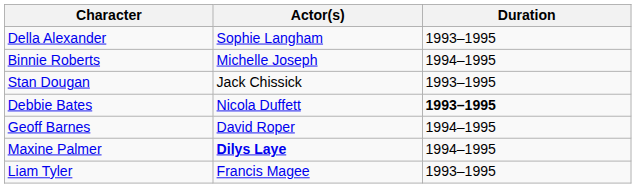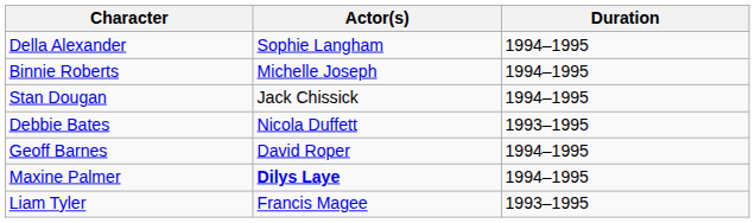 <table class="wikitable">
 <tr>
 <th scope="col" width="230">Character</th>
 <th scope="col" width="230">Actor(s)</th>
 <th scope="col" width="230">Duration</th>
 </tr>
 <tr>
 <td><a href='#'>Della Alexander</a></td>
 <td><a href='#'>Sophie Langham</a></td>
-<td>1993–1995</td>
+<td>1994–1995</td>
 </tr>
 <tr>
 <td><a href='#'>Binnie Roberts</a></td>
 <td><a href='#'>Michelle Joseph</a></td>
 <td>1994–1995</td>
 </tr>
 <tr>
 <td><a href='#'>Stan Dougan</a></td>
 <td>Jack Chissick</td>
-<td>1993–1995</td>
+<td>1994–1995</td>
 </tr>
 <tr>
 <td><a href='#'>Debbie Bates</a></td>
 <td><a href='#'>Nicola Duffett</a></td>
-<td><strong>1993–1995</strong></td>
+<td>1993–1995</td>
 </tr>
 <tr>
 <td><a href='#'>Geoff Barnes</a></td>
 <td><a href='#'>David Roper</a></td>
 <td>1994–1995</td>
 </tr>
 <tr>
 <td><a href='#'>Maxine Palmer</a></td>
 <td><strong><a href='#'>Dilys Laye</a></strong></td>
 <td>1994–1995</td>
 </tr>
 <tr>
 <td><a href='#'>Liam Tyler</a></td>
 <td><a href='#'>Francis Magee</a></td>
 <td>1993–1995</td>
 </tr>
 </table>
